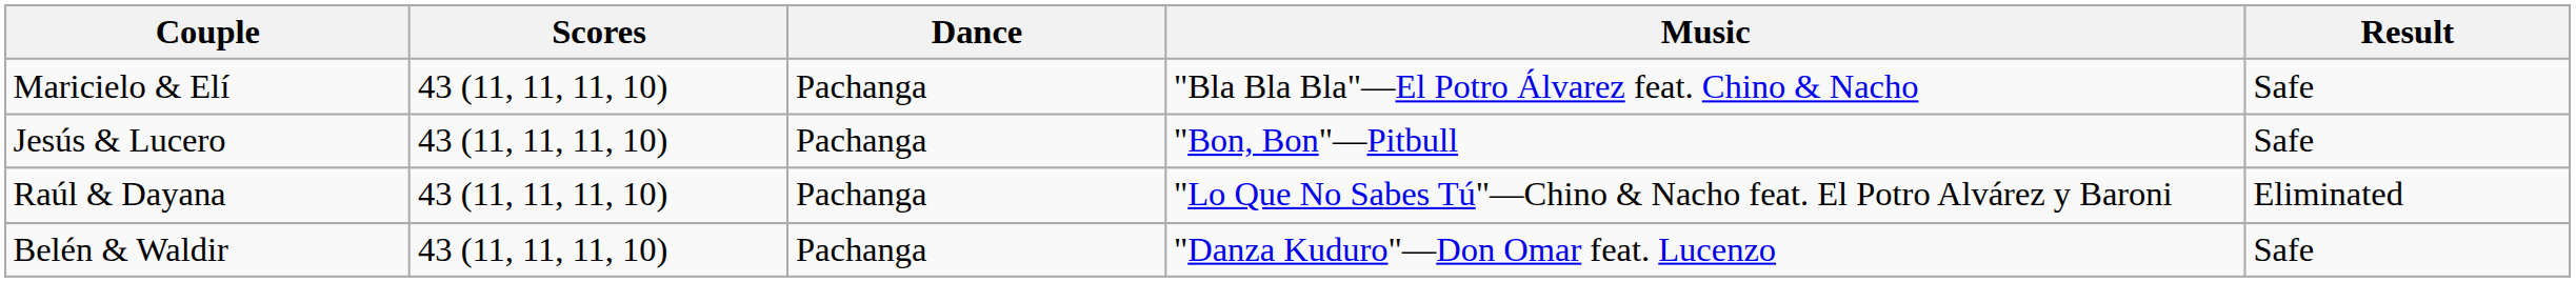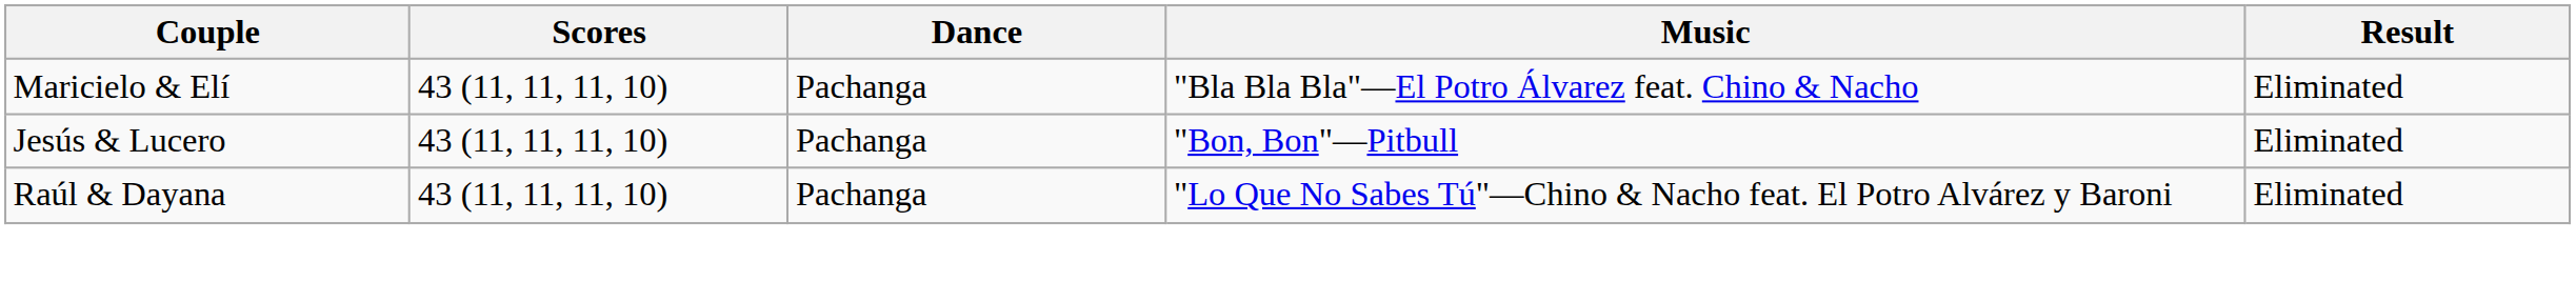 <table class="wikitable sortable" style="width:95%; white-space:nowrap;">
 <tr>
 <th style="width:15%;">Couple</th>
 <th style="width:14%;">Scores</th>
 <th style="width:14%;">Dance</th>
 <th style="width:40%;">Music</th>
 <th style="width:12%;">Result</th>
 </tr>
 <tr>
 <td>Maricielo & Elí</td>
 <td>43 (11, 11, 11, 10)</td>
 <td>Pachanga</td>
 <td>"Bla Bla Bla"—<a href='#'>El Potro Álvarez</a> feat. <a href='#'>Chino & Nacho</a></td>
-<td>Safe</td>
+<td>Eliminated</td>
 </tr>
 <tr>
 <td>Jesús & Lucero</td>
 <td>43 (11, 11, 11, 10)</td>
 <td>Pachanga</td>
 <td>"<a href='#'>Bon, Bon</a>"—<a href='#'>Pitbull</a></td>
-<td>Safe</td>
+<td>Eliminated</td>
 </tr>
 <tr>
 <td>Raúl & Dayana</td>
 <td>43 (11, 11, 11, 10)</td>
 <td>Pachanga</td>
 <td>"<a href='#'>Lo Que No Sabes Tú</a>"—Chino & Nacho feat. El Potro Alvárez y Baroni</td>
 <td>Eliminated</td>
 </tr>
-<tr>
-<td>Belén & Waldir</td>
-<td>43 (11, 11, 11, 10)</td>
-<td>Pachanga</td>
-<td>"<a href='#'>Danza Kuduro</a>"—<a href='#'>Don Omar</a> feat. <a href='#'>Lucenzo</a></td>
-<td>Safe</td>
-</tr>
 </table>
